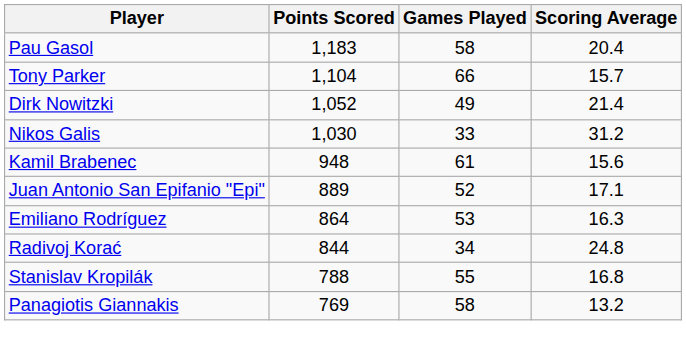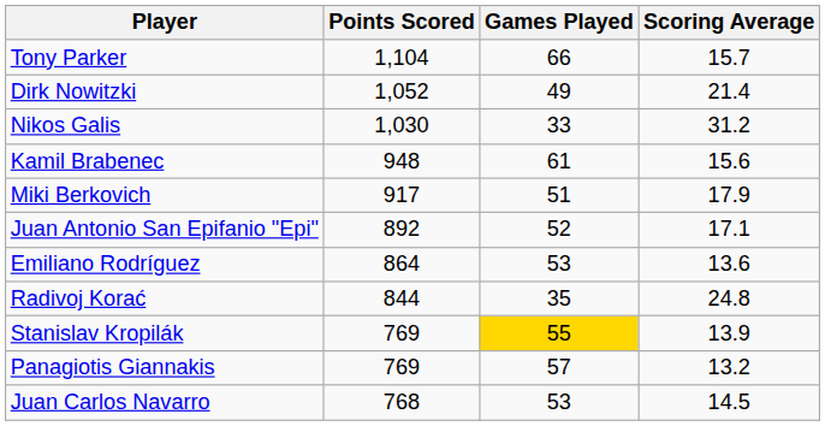 <table class="sortable wikitable" style="text-align:center">
 <tr>
 <th scope="col">Player</th>
 <th scope="col">Points Scored</th>
 <th scope="col">Games Played</th>
 <th scope="col">Scoring Average</th>
-</tr>
-<tr>
-<td style="text-align:left"> <a href='#'>Pau Gasol</a></td>
-<td>1,183</td>
-<td>58</td>
-<td>20.4</td>
 </tr>
 <tr>
 <td style="text-align:left"> <a href='#'>Tony Parker</a></td>
 <td>1,104</td>
 <td>66</td>
 <td>15.7</td>
 </tr>
 <tr>
 <td style="text-align:left"> <a href='#'>Dirk Nowitzki</a></td>
 <td>1,052</td>
 <td>49</td>
 <td>21.4</td>
 </tr>
 <tr>
 <td style="text-align:left"> <a href='#'>Nikos Galis</a></td>
 <td>1,030</td>
 <td>33</td>
 <td>31.2</td>
 </tr>
 <tr>
 <td style="text-align:left"> <a href='#'>Kamil Brabenec</a></td>
 <td>948</td>
 <td>61</td>
 <td>15.6</td>
 </tr>
 <tr>
+<td style="text-align:left"> <a href='#'>Miki Berkovich</a></td>
+<td>917</td>
+<td>51</td>
+<td>17.9</td>
+</tr>
+<tr>
 <td style="text-align:left"> <a href='#'>Juan Antonio San Epifanio "Epi"</a></td>
-<td>889</td>
+<td>892</td>
 <td>52</td>
 <td>17.1</td>
 </tr>
 <tr>
 <td style="text-align:left"> <a href='#'>Emiliano Rodríguez</a></td>
 <td>864</td>
 <td>53</td>
-<td>16.3</td>
+<td>13.6</td>
 </tr>
 <tr>
 <td style="text-align:left"> <a href='#'>Radivoj Korać</a></td>
 <td>844</td>
-<td>34</td>
+<td>35</td>
 <td>24.8</td>
 </tr>
 <tr>
 <td style="text-align:left"> <a href='#'>Stanislav Kropilák</a></td>
-<td>788</td>
-<td>55</td>
-<td>16.8</td>
+<td>769</td>
+<td style="background: gold;">55</td>
+<td>13.9</td>
 </tr>
 <tr>
 <td style="text-align:left"> <a href='#'>Panagiotis Giannakis</a></td>
 <td>769</td>
-<td>58</td>
+<td>57</td>
 <td>13.2</td>
 </tr>
+<tr>
+<td style="text-align:left"> <a href='#'>Juan Carlos Navarro</a></td>
+<td>768</td>
+<td>53</td>
+<td>14.5</td>
+</tr>
 </table>
